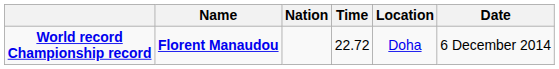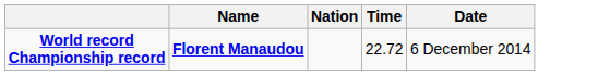 <table class=wikitable style=text-align:center>
 <tr>
 <th></th>
 <th>Name</th>
 <th>Nation</th>
 <th>Time</th>
-<th>Location</th>
 <th>Date</th>
 </tr>
 <tr>
 <td><strong><a href='#'>World record</a><br><a href='#'>Championship record</a></strong></td>
 <td align=left><strong><a href='#'>Florent Manaudou</a></strong></td>
 <td align=left></td>
 <td align=left>22.72</td>
-<td><a href='#'>Doha</a></td>
 <td>6 December 2014</td>
 </tr>
 </table>
